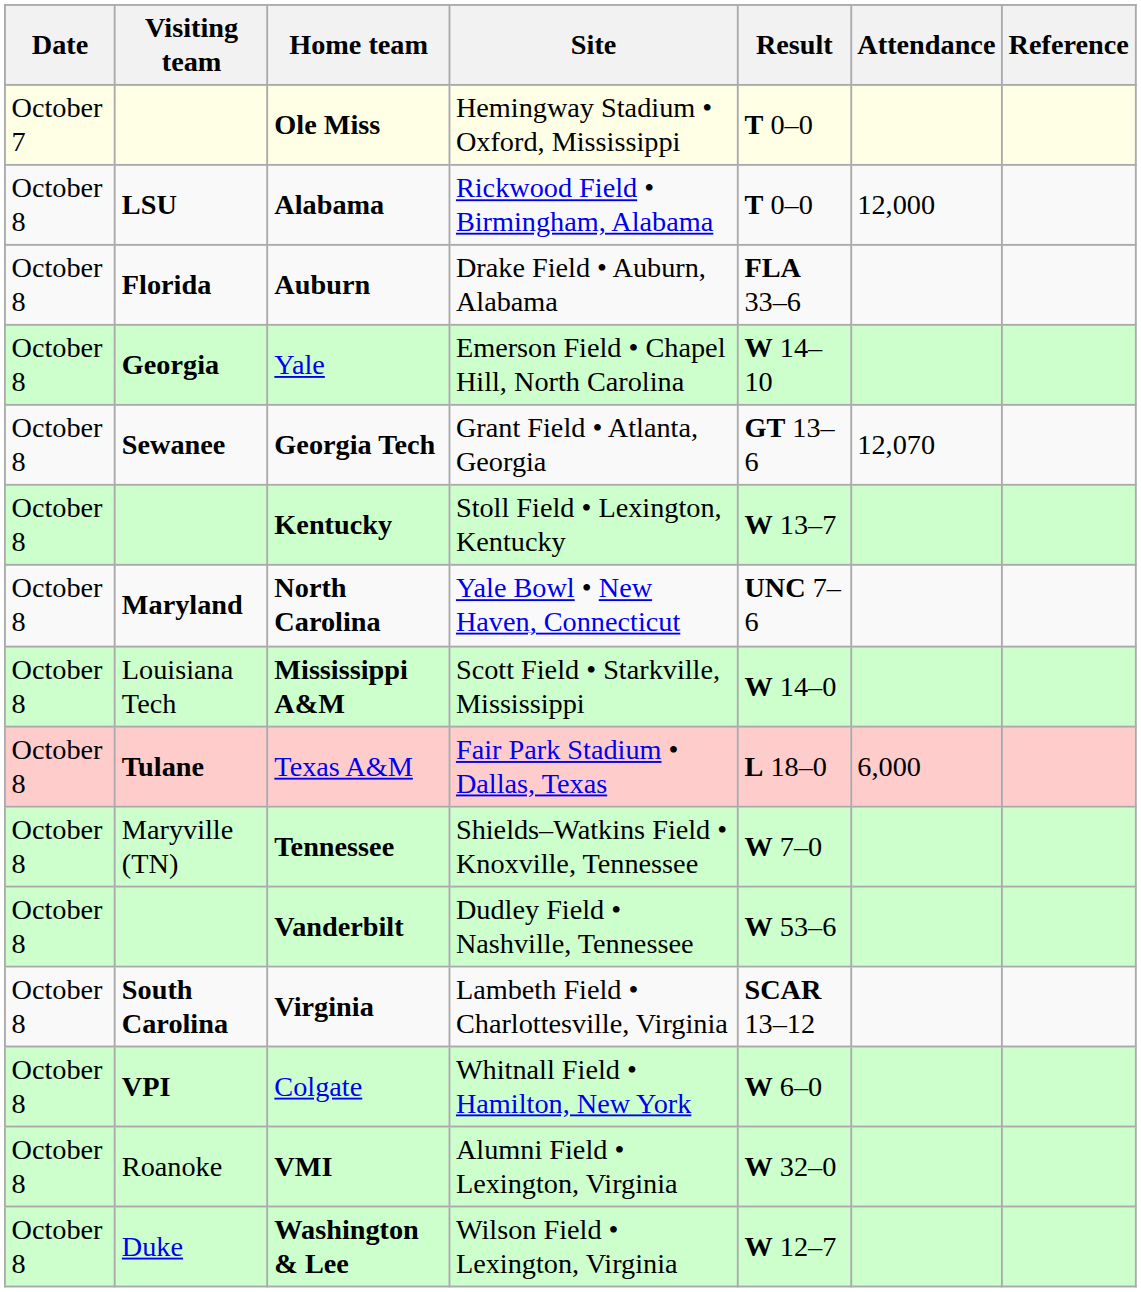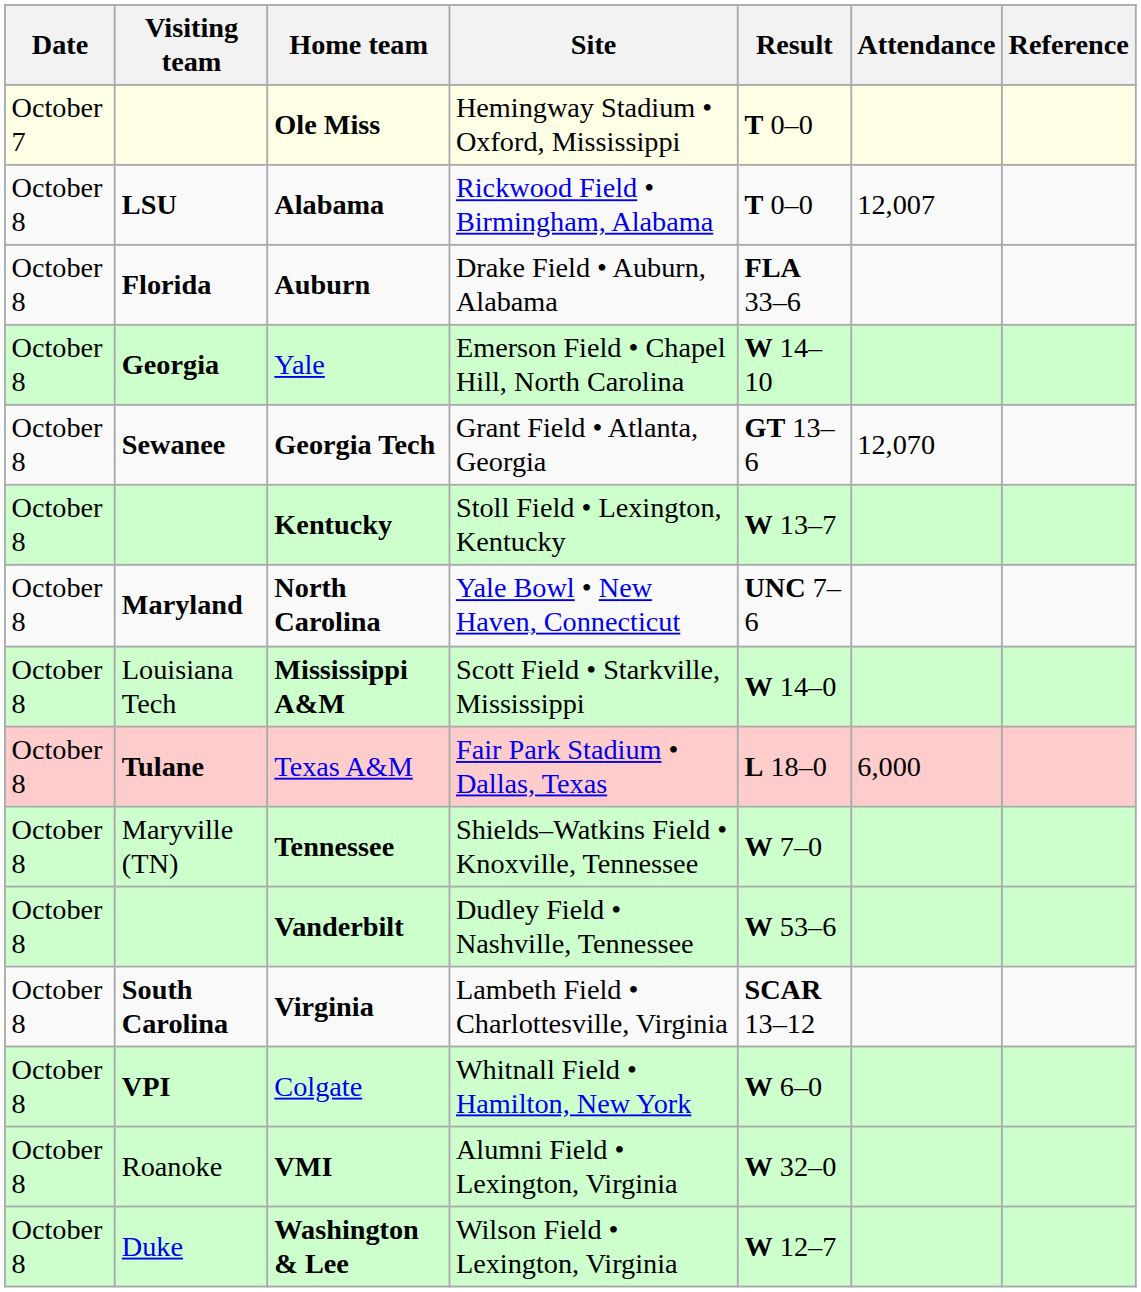 <table class="wikitable" style="font-size:95%;">
 <tr>
 <th>Date</th>
 <th>Visiting team</th>
 <th>Home team</th>
 <th>Site</th>
 <th>Result</th>
 <th>Attendance</th>
 <th class="unsortable">Reference</th>
 </tr>
 <tr bgcolor=ffffe6>
 <td>October 7</td>
 <td></td>
 <td><strong>Ole Miss</strong></td>
 <td>Hemingway Stadium • Oxford, Mississippi</td>
 <td><strong>T</strong> 0–0</td>
 <td></td>
 <td></td>
 </tr>
 <tr bgcolor=>
 <td>October 8</td>
 <td><strong>LSU</strong></td>
 <td><strong>Alabama</strong></td>
 <td><a href='#'>Rickwood Field</a> • <a href='#'>Birmingham, Alabama</a></td>
 <td><strong>T</strong> 0–0</td>
-<td>12,000</td>
+<td>12,007</td>
 <td></td>
 </tr>
 <tr bgcolor=>
 <td>October 8</td>
 <td><strong>Florida</strong></td>
 <td><strong>Auburn</strong></td>
 <td>Drake Field • Auburn, Alabama</td>
 <td><strong>FLA</strong> 33–6</td>
 <td></td>
 <td></td>
 </tr>
 <tr bgcolor=ccffcc>
 <td>October 8</td>
 <td><strong>Georgia</strong></td>
 <td><a href='#'>Yale</a></td>
 <td>Emerson Field • Chapel Hill, North Carolina</td>
 <td><strong>W</strong> 14–10</td>
 <td></td>
 <td></td>
 </tr>
 <tr bgcolor=>
 <td>October 8</td>
 <td><strong>Sewanee</strong></td>
 <td><strong>Georgia Tech</strong></td>
 <td>Grant Field • Atlanta, Georgia</td>
 <td><strong>GT</strong> 13–6</td>
 <td>12,070</td>
 <td></td>
 </tr>
 <tr bgcolor=ccffcc>
 <td>October 8</td>
 <td></td>
 <td><strong>Kentucky</strong></td>
 <td>Stoll Field • Lexington, Kentucky</td>
 <td><strong>W</strong> 13–7</td>
 <td></td>
 <td></td>
 </tr>
 <tr bgcolor=>
 <td>October 8</td>
 <td><strong>Maryland</strong></td>
 <td><strong>North Carolina</strong></td>
 <td><a href='#'>Yale Bowl</a> • <a href='#'>New Haven, Connecticut</a></td>
 <td><strong>UNC</strong> 7–6</td>
 <td></td>
 <td></td>
 </tr>
 <tr bgcolor=ccffcc>
 <td>October 8</td>
 <td>Louisiana Tech</td>
 <td><strong>Mississippi A&M</strong></td>
 <td>Scott Field • Starkville, Mississippi</td>
 <td><strong>W</strong> 14–0</td>
 <td></td>
 <td></td>
 </tr>
 <tr bgcolor=ffcccc>
 <td>October 8</td>
 <td><strong>Tulane</strong></td>
 <td><a href='#'>Texas A&M</a></td>
 <td><a href='#'>Fair Park Stadium</a> • <a href='#'>Dallas, Texas</a></td>
 <td><strong>L</strong> 18–0</td>
 <td>6,000</td>
 <td></td>
 </tr>
 <tr bgcolor=ccffcc>
 <td>October 8</td>
 <td>Maryville (TN)</td>
 <td><strong>Tennessee</strong></td>
 <td>Shields–Watkins Field • Knoxville, Tennessee</td>
 <td><strong>W</strong> 7–0</td>
 <td></td>
 <td></td>
 </tr>
 <tr bgcolor=ccffcc>
 <td>October 8</td>
 <td></td>
 <td><strong>Vanderbilt</strong></td>
 <td>Dudley Field • Nashville, Tennessee</td>
 <td><strong>W</strong> 53–6</td>
 <td></td>
 <td></td>
 </tr>
 <tr bgcolor=>
 <td>October 8</td>
 <td><strong>South Carolina</strong></td>
 <td><strong>Virginia</strong></td>
 <td>Lambeth Field • Charlottesville, Virginia</td>
 <td><strong>SCAR</strong> 13–12</td>
 <td></td>
 <td></td>
 </tr>
 <tr bgcolor=ccffcc>
 <td>October 8</td>
 <td><strong>VPI</strong></td>
 <td><a href='#'>Colgate</a></td>
 <td>Whitnall Field • <a href='#'>Hamilton, New York</a></td>
 <td><strong>W</strong> 6–0</td>
 <td></td>
 <td></td>
 </tr>
 <tr bgcolor=ccffcc>
 <td>October 8</td>
 <td>Roanoke</td>
 <td><strong>VMI</strong></td>
 <td>Alumni Field • Lexington, Virginia</td>
 <td><strong>W</strong> 32–0</td>
 <td></td>
 <td></td>
 </tr>
 <tr bgcolor=ccffcc>
 <td>October 8</td>
 <td><a href='#'>Duke</a></td>
 <td><strong>Washington & Lee</strong></td>
 <td>Wilson Field • Lexington, Virginia</td>
 <td><strong>W</strong> 12–7</td>
 <td></td>
 <td></td>
 </tr>
 </table>
